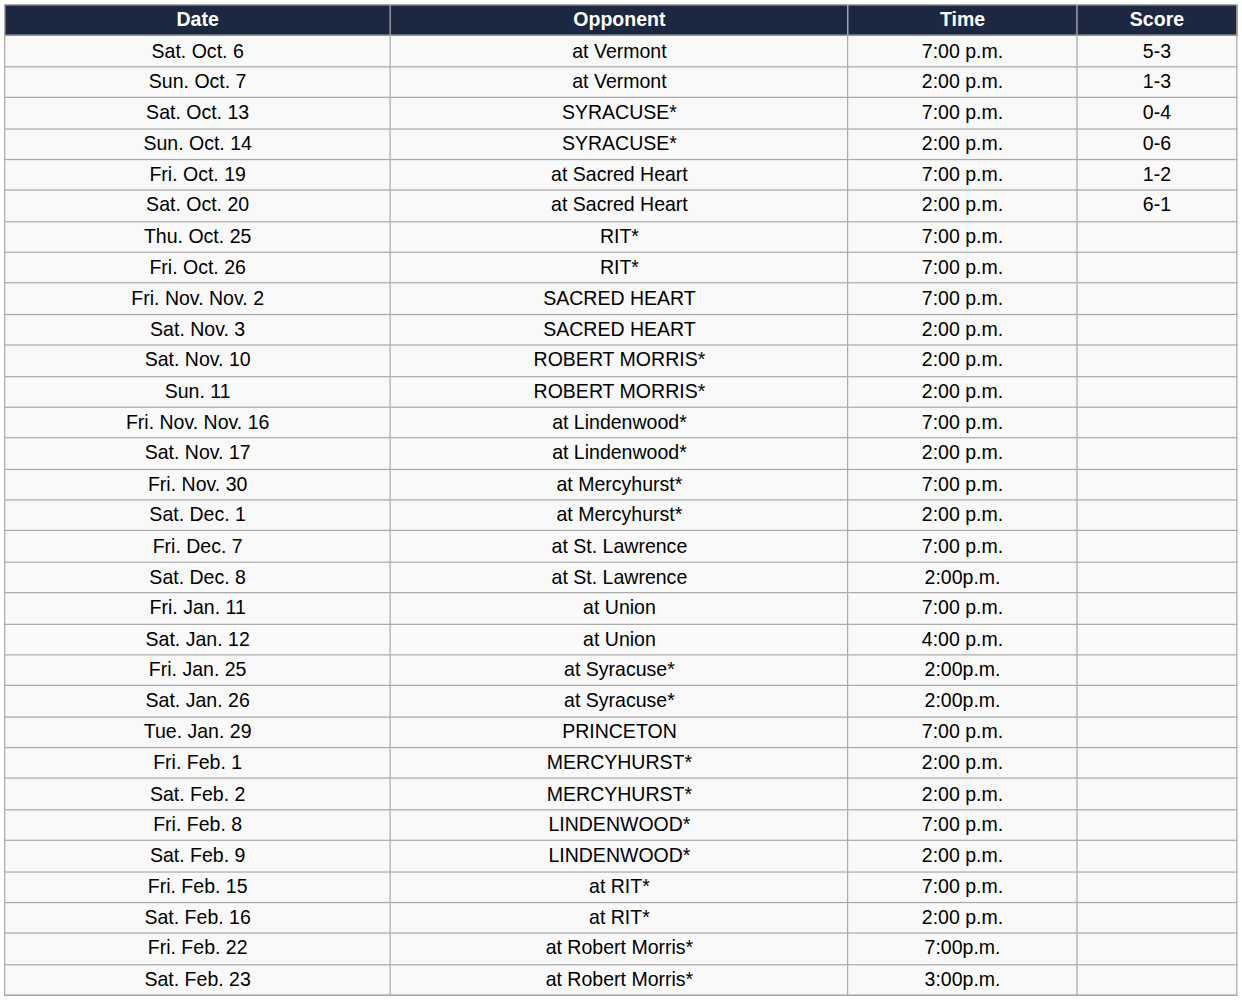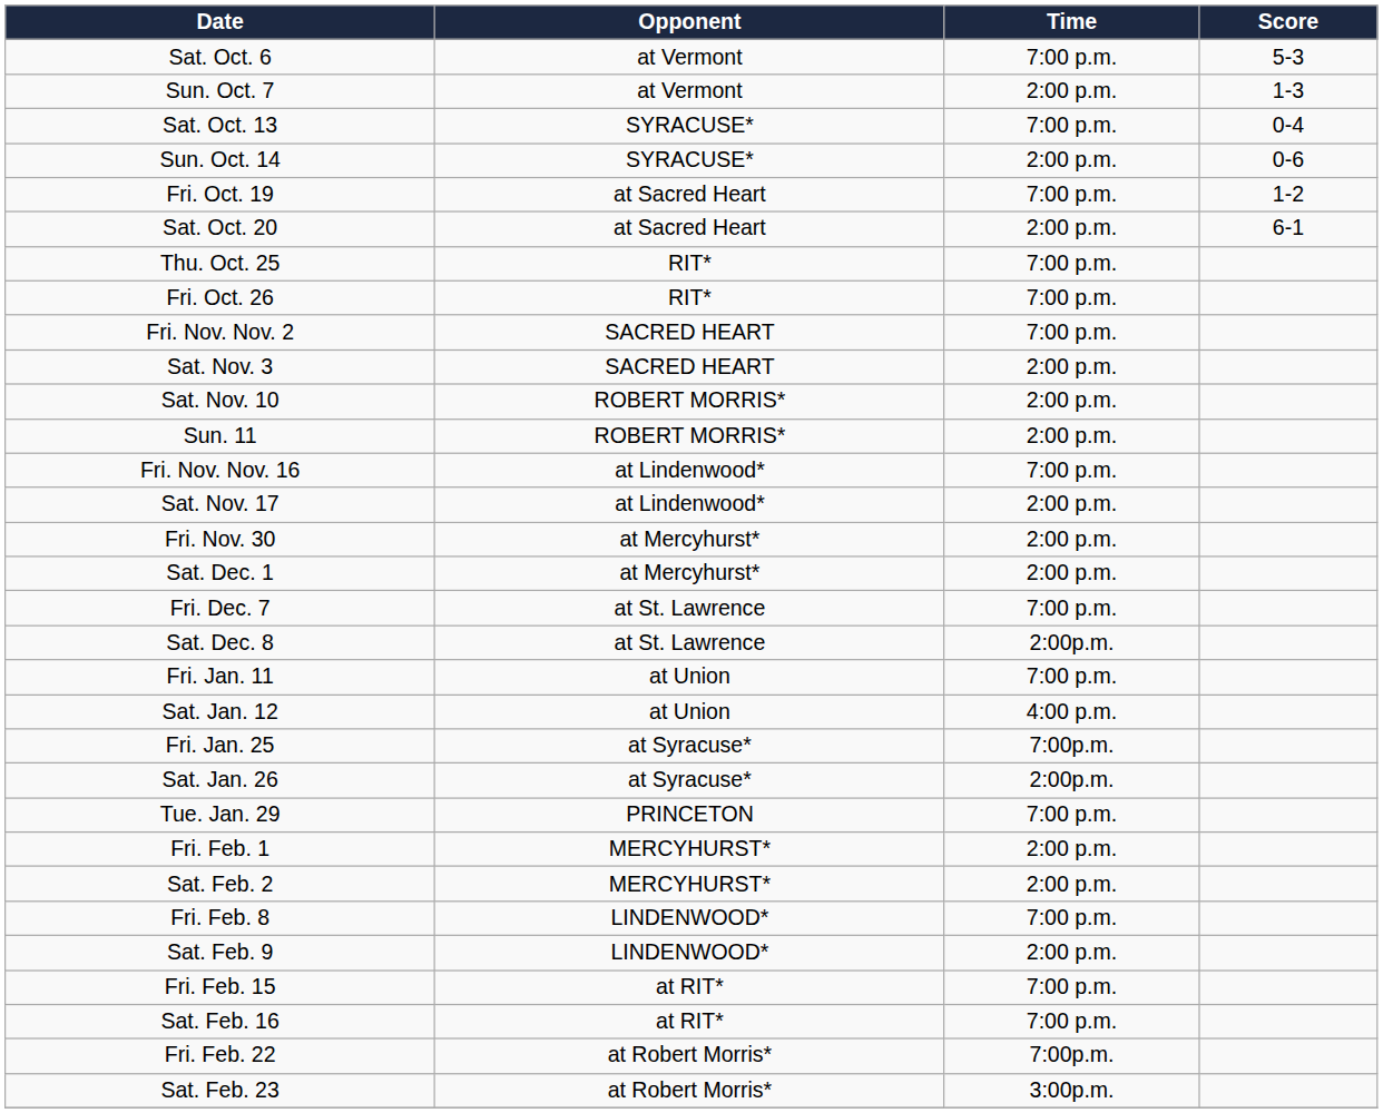 <table class="wikitable" width="80%">
 <tr align="center"  style=" background:#1c2841; color:white;">
 <td><strong>Date</strong></td>
 <td><strong>Opponent</strong></td>
 <td><strong>Time</strong></td>
 <td><strong>Score</strong></td>
 </tr>
 <tr align="center" bgcolor="">
 <td>Sat. Oct. 6</td>
 <td>at Vermont</td>
 <td>7:00 p.m.</td>
 <td>5-3</td>
 </tr>
 <tr align="center" bgcolor="">
 <td>Sun. Oct. 7</td>
 <td>at Vermont</td>
 <td>2:00 p.m.</td>
 <td>1-3</td>
 </tr>
 <tr align="center" bgcolor="">
 <td>Sat. Oct. 13</td>
 <td>SYRACUSE*</td>
 <td>7:00 p.m.</td>
 <td>0-4</td>
 </tr>
 <tr align="center" bgcolor="">
 <td>Sun. Oct. 14</td>
 <td>SYRACUSE*</td>
 <td>2:00 p.m.</td>
 <td>0-6</td>
 </tr>
 <tr align="center" bgcolor="">
 <td>Fri. Oct. 19</td>
 <td>at Sacred Heart</td>
 <td>7:00 p.m.</td>
 <td>1-2</td>
 </tr>
 <tr align="center" bgcolor="">
 <td>Sat. Oct. 20</td>
 <td>at Sacred Heart</td>
 <td>2:00 p.m.</td>
 <td>6-1</td>
 </tr>
 <tr align="center" bgcolor="">
 <td>Thu. Oct. 25</td>
 <td>RIT*</td>
 <td>7:00 p.m.</td>
 <td></td>
 </tr>
 <tr align="center" bgcolor="">
 <td>Fri. Oct. 26</td>
 <td>RIT*</td>
 <td>7:00 p.m.</td>
 <td></td>
 </tr>
 <tr align="center" bgcolor="">
 <td>Fri. Nov. Nov. 2</td>
 <td>SACRED HEART</td>
 <td>7:00 p.m.</td>
 <td></td>
 </tr>
 <tr align="center" bgcolor="">
 <td>Sat. Nov. 3</td>
 <td>SACRED HEART</td>
 <td>2:00 p.m.</td>
 <td></td>
 </tr>
 <tr align="center" bgcolor="">
 <td>Sat. Nov. 10</td>
 <td>ROBERT MORRIS*</td>
 <td>2:00 p.m.</td>
 <td></td>
 </tr>
 <tr align="center" bgcolor="">
 <td>Sun. 11</td>
 <td>ROBERT MORRIS*</td>
 <td>2:00 p.m.</td>
 <td></td>
 </tr>
 <tr align="center" bgcolor="">
 <td>Fri. Nov. Nov. 16</td>
 <td>at Lindenwood*</td>
 <td>7:00 p.m.</td>
 <td></td>
 </tr>
 <tr align="center" bgcolor="">
 <td>Sat. Nov. 17</td>
 <td>at Lindenwood*</td>
 <td>2:00 p.m.</td>
 <td></td>
 </tr>
 <tr align="center" bgcolor="">
 <td>Fri. Nov. 30</td>
 <td>at Mercyhurst*</td>
-<td>7:00 p.m.</td>
+<td>2:00 p.m.</td>
 <td></td>
 </tr>
 <tr align="center" bgcolor="">
 <td>Sat. Dec. 1</td>
 <td>at Mercyhurst*</td>
 <td>2:00 p.m.</td>
 <td></td>
 </tr>
 <tr align="center" bgcolor="">
 <td>Fri. Dec.  7</td>
 <td>at St. Lawrence</td>
 <td>7:00 p.m.</td>
 <td></td>
 </tr>
 <tr align="center" bgcolor="">
 <td>Sat. Dec.  8</td>
 <td>at St. Lawrence</td>
 <td>2:00p.m.</td>
 <td></td>
 </tr>
 <tr align="center" bgcolor="">
 <td>Fri. Jan. 11</td>
 <td>at Union</td>
 <td>7:00 p.m.</td>
 <td></td>
 </tr>
 <tr align="center" bgcolor="">
 <td>Sat. Jan. 12</td>
 <td>at Union</td>
 <td>4:00 p.m.</td>
 <td></td>
 </tr>
 <tr align="center" bgcolor="">
 <td>Fri. Jan. 25</td>
 <td>at Syracuse*</td>
-<td>2:00p.m.</td>
+<td>7:00p.m.</td>
 <td></td>
 </tr>
 <tr align="center" bgcolor="">
 <td>Sat. Jan. 26</td>
 <td>at Syracuse*</td>
 <td>2:00p.m.</td>
 <td></td>
 </tr>
 <tr align="center" bgcolor="">
 <td>Tue. Jan. 29</td>
 <td>PRINCETON</td>
 <td>7:00 p.m.</td>
 <td></td>
 </tr>
 <tr align="center" bgcolor="">
 <td>Fri. Feb. 1</td>
 <td>MERCYHURST*</td>
 <td>2:00 p.m.</td>
 <td></td>
 </tr>
 <tr align="center" bgcolor="">
 <td>Sat. Feb. 2</td>
 <td>MERCYHURST*</td>
 <td>2:00 p.m.</td>
 <td></td>
 </tr>
 <tr align="center" bgcolor="">
 <td>Fri. Feb. 8</td>
 <td>LINDENWOOD*</td>
 <td>7:00 p.m.</td>
 <td></td>
 </tr>
 <tr align="center" bgcolor="">
 <td>Sat. Feb. 9</td>
 <td>LINDENWOOD*</td>
 <td>2:00 p.m.</td>
 <td></td>
 </tr>
 <tr align="center" bgcolor="">
 <td>Fri. Feb. 15</td>
 <td>at RIT*</td>
 <td>7:00 p.m.</td>
 <td></td>
 </tr>
 <tr align="center" bgcolor="">
 <td>Sat. Feb. 16</td>
 <td>at RIT*</td>
-<td>2:00 p.m.</td>
+<td>7:00 p.m.</td>
 <td></td>
 </tr>
 <tr align="center" bgcolor="">
 <td>Fri. Feb. 22</td>
 <td>at Robert Morris*</td>
 <td>7:00p.m.</td>
 <td></td>
 </tr>
 <tr align="center" bgcolor="">
 <td>Sat. Feb. 23</td>
 <td>at Robert Morris*</td>
 <td>3:00p.m.</td>
 <td></td>
 </tr>
 <tr align="center" bgcolor="">
 </tr>
 </table>
